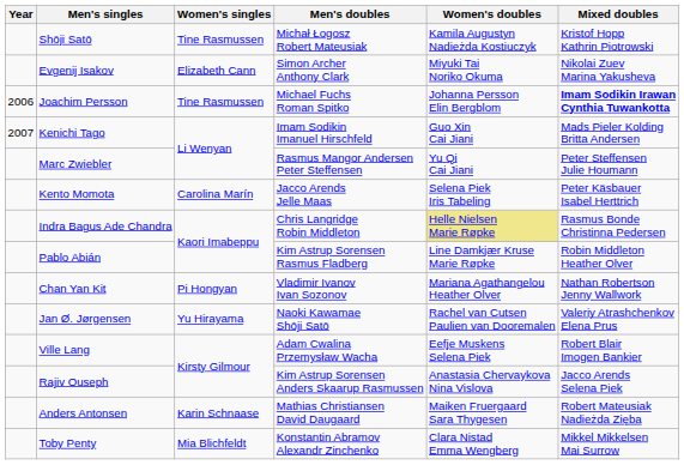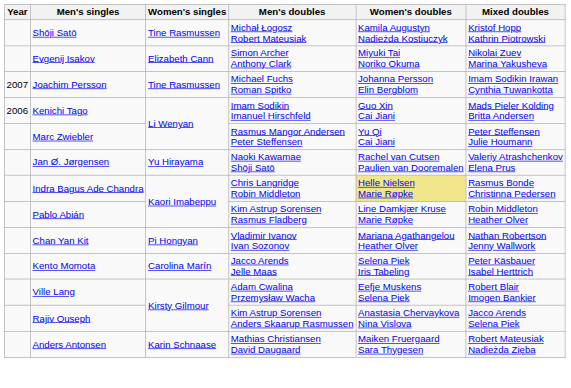 <table class=wikitable style="font-size:90%;">
 <tr>
 <th>Year</th>
 <th>Men's singles</th>
 <th>Women's singles</th>
 <th>Men's doubles</th>
 <th>Women's doubles</th>
 <th>Mixed doubles</th>
 </tr>
 <tr>
 <td></td>
 <td> <a href='#'>Shōji Satō</a></td>
 <td> <a href='#'>Tine Rasmussen</a></td>
 <td> <a href='#'>Michał Łogosz</a> <br>  <a href='#'>Robert Mateusiak</a></td>
 <td> <a href='#'>Kamila Augustyn</a> <br>  <a href='#'>Nadieżda Kostiuczyk</a></td>
 <td> <a href='#'>Kristof Hopp</a> <br>  <a href='#'>Kathrin Piotrowski</a></td>
 </tr>
 <tr>
 <td></td>
 <td> <a href='#'>Evgenij Isakov</a></td>
 <td> <a href='#'>Elizabeth Cann</a></td>
 <td> <a href='#'>Simon Archer</a> <br>  <a href='#'>Anthony Clark</a></td>
 <td> <a href='#'>Miyuki Tai</a> <br>  <a href='#'>Noriko Okuma</a></td>
 <td> <a href='#'>Nikolai Zuev</a> <br>  <a href='#'>Marina Yakusheva</a></td>
 </tr>
 <tr>
-<td>2006</td>
+<td>2007</td>
 <td> <a href='#'>Joachim Persson</a></td>
 <td> <a href='#'>Tine Rasmussen</a></td>
 <td> <a href='#'>Michael Fuchs</a> <br>  <a href='#'>Roman Spitko</a></td>
 <td> <a href='#'>Johanna Persson</a> <br>  <a href='#'>Elin Bergblom</a></td>
-<td><strong> <a href='#'>Imam Sodikin Irawan</a> <br>  <a href='#'>Cynthia Tuwankotta</a></strong></td>
+<td> <a href='#'>Imam Sodikin Irawan</a> <br>  <a href='#'>Cynthia Tuwankotta</a></td>
 </tr>
 <tr>
-<td>2007</td>
+<td>2006</td>
 <td> <a href='#'>Kenichi Tago</a></td>
 <td rowspan=2> <a href='#'>Li Wenyan</a></td>
 <td> <a href='#'>Imam Sodikin</a> <br>  <a href='#'>Imanuel Hirschfeld</a></td>
 <td> <a href='#'>Guo Xin</a> <br>  <a href='#'>Cai Jiani</a></td>
 <td> <a href='#'>Mads Pieler Kolding</a> <br>  <a href='#'>Britta Andersen</a></td>
 </tr>
 <tr>
 <td></td>
 <td> <a href='#'>Marc Zwiebler</a></td>
 <td> <a href='#'>Rasmus Mangor Andersen</a> <br>  <a href='#'>Peter Steffensen</a></td>
 <td> <a href='#'>Yu Qi</a> <br>  <a href='#'>Cai Jiani</a></td>
 <td> <a href='#'>Peter Steffensen</a> <br>  <a href='#'>Julie Houmann</a></td>
 </tr>
 <tr>
 <td></td>
-<td> <a href='#'>Kento Momota</a></td>
-<td> <a href='#'>Carolina Marín</a></td>
-<td> <a href='#'>Jacco Arends</a> <br>  <a href='#'>Jelle Maas</a></td>
-<td> <a href='#'>Selena Piek</a> <br>  <a href='#'>Iris Tabeling</a></td>
-<td> <a href='#'>Peter Käsbauer</a> <br>  <a href='#'>Isabel Herttrich</a></td>
+<td> <a href='#'>Jan Ø. Jørgensen</a></td>
+<td> <a href='#'>Yu Hirayama</a></td>
+<td> <a href='#'>Naoki Kawamae</a> <br>  <a href='#'>Shōji Satō</a></td>
+<td> <a href='#'>Rachel van Cutsen</a> <br>  <a href='#'>Paulien van Dooremalen</a></td>
+<td> <a href='#'>Valeriy Atrashchenkov</a> <br>  <a href='#'>Elena Prus</a></td>
 </tr>
 <tr>
 <td></td>
 <td> <a href='#'>Indra Bagus Ade Chandra</a></td>
 <td rowspan=2> <a href='#'>Kaori Imabeppu</a></td>
 <td> <a href='#'>Chris Langridge</a> <br>  <a href='#'>Robin Middleton</a></td>
 <td style="background: khaki;"> <a href='#'>Helle Nielsen</a> <br>  <a href='#'>Marie Røpke</a></td>
 <td> <a href='#'>Rasmus Bonde</a> <br>  <a href='#'>Christinna Pedersen</a></td>
 </tr>
 <tr>
 <td></td>
 <td> <a href='#'>Pablo Abián</a></td>
 <td> <a href='#'>Kim Astrup Sorensen</a> <br>  <a href='#'>Rasmus Fladberg</a></td>
 <td> <a href='#'>Line Damkjær Kruse</a> <br>  <a href='#'>Marie Røpke</a></td>
 <td> <a href='#'>Robin Middleton</a> <br>  <a href='#'>Heather Olver</a></td>
 </tr>
 <tr>
 <td></td>
 <td> <a href='#'>Chan Yan Kit</a></td>
 <td> <a href='#'>Pi Hongyan</a></td>
 <td> <a href='#'>Vladimir Ivanov</a> <br>  <a href='#'>Ivan Sozonov</a></td>
 <td> <a href='#'>Mariana Agathangelou</a> <br>  <a href='#'>Heather Olver</a></td>
 <td> <a href='#'>Nathan Robertson</a> <br>  <a href='#'>Jenny Wallwork</a></td>
 </tr>
 <tr>
 <td></td>
-<td> <a href='#'>Jan Ø. Jørgensen</a></td>
-<td> <a href='#'>Yu Hirayama</a></td>
-<td> <a href='#'>Naoki Kawamae</a> <br>  <a href='#'>Shōji Satō</a></td>
-<td> <a href='#'>Rachel van Cutsen</a> <br>  <a href='#'>Paulien van Dooremalen</a></td>
-<td> <a href='#'>Valeriy Atrashchenkov</a> <br>  <a href='#'>Elena Prus</a></td>
+<td> <a href='#'>Kento Momota</a></td>
+<td> <a href='#'>Carolina Marín</a></td>
+<td> <a href='#'>Jacco Arends</a> <br>  <a href='#'>Jelle Maas</a></td>
+<td> <a href='#'>Selena Piek</a> <br>  <a href='#'>Iris Tabeling</a></td>
+<td> <a href='#'>Peter Käsbauer</a> <br>  <a href='#'>Isabel Herttrich</a></td>
 </tr>
 <tr>
 <td></td>
 <td> <a href='#'>Ville Lang</a></td>
 <td rowspan=2> <a href='#'>Kirsty Gilmour</a></td>
 <td> <a href='#'>Adam Cwalina</a> <br>  <a href='#'>Przemysław Wacha</a></td>
 <td> <a href='#'>Eefje Muskens</a> <br>  <a href='#'>Selena Piek</a></td>
 <td> <a href='#'>Robert Blair</a> <br>  <a href='#'>Imogen Bankier</a></td>
 </tr>
 <tr>
 <td></td>
 <td> <a href='#'>Rajiv Ouseph</a></td>
 <td> <a href='#'>Kim Astrup Sorensen</a> <br>  <a href='#'>Anders Skaarup Rasmussen</a></td>
 <td> <a href='#'>Anastasia Chervaykova</a> <br>  <a href='#'>Nina Vislova</a></td>
 <td> <a href='#'>Jacco Arends</a> <br>  <a href='#'>Selena Piek</a></td>
 </tr>
 <tr>
 <td></td>
 <td> <a href='#'>Anders Antonsen</a></td>
 <td> <a href='#'>Karin Schnaase</a></td>
 <td> <a href='#'>Mathias Christiansen</a><br> <a href='#'>David Daugaard</a></td>
 <td> <a href='#'>Maiken Fruergaard</a> <br>  <a href='#'>Sara Thygesen</a></td>
 <td> <a href='#'>Robert Mateusiak</a> <br>  <a href='#'>Nadieżda Zięba</a></td>
 </tr>
-<tr>
-<td></td>
-<td> <a href='#'>Toby Penty</a></td>
-<td> <a href='#'>Mia Blichfeldt</a></td>
-<td> <a href='#'>Konstantin Abramov</a> <br>  <a href='#'>Alexandr Zinchenko</a></td>
-<td> <a href='#'>Clara Nistad</a> <br>  <a href='#'>Emma Wengberg</a></td>
-<td> <a href='#'>Mikkel Mikkelsen</a> <br>  <a href='#'>Mai Surrow</a></td>
-</tr>
 </table>
